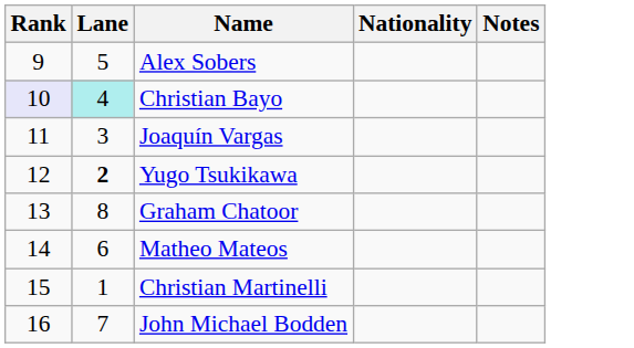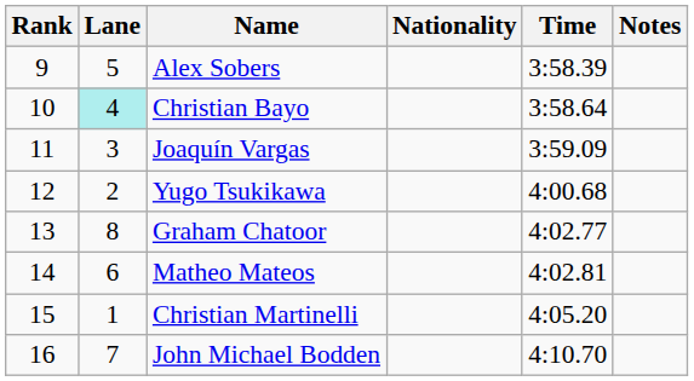 <table class="wikitable sortable" style="text-align:center">
 <tr>
 <th>Rank</th>
 <th>Lane</th>
 <th>Name</th>
 <th>Nationality</th>
+<th>Time</th>
 <th>Notes</th>
 </tr>
 <tr>
 <td>9</td>
 <td>5</td>
 <td align=left><a href='#'>Alex Sobers</a></td>
 <td align=left></td>
+<td>3:58.39</td>
 <td></td>
 </tr>
 <tr>
-<td style="background: lavender;">10</td>
+<td>10</td>
 <td style="background: paleturquoise;">4</td>
 <td align=left><a href='#'>Christian Bayo</a></td>
 <td align=left></td>
+<td>3:58.64</td>
 <td></td>
 </tr>
 <tr>
 <td>11</td>
 <td>3</td>
 <td align=left><a href='#'>Joaquín Vargas</a></td>
 <td align=left></td>
+<td>3:59.09</td>
 <td></td>
 </tr>
 <tr>
 <td>12</td>
-<td><strong>2</strong></td>
+<td>2</td>
 <td align=left><a href='#'>Yugo Tsukikawa</a></td>
 <td align=left></td>
+<td>4:00.68</td>
 <td></td>
 </tr>
 <tr>
 <td>13</td>
 <td>8</td>
 <td align=left><a href='#'>Graham Chatoor</a></td>
 <td align=left></td>
+<td>4:02.77</td>
 <td></td>
 </tr>
 <tr>
 <td>14</td>
 <td>6</td>
 <td align=left><a href='#'>Matheo Mateos</a></td>
 <td align=left></td>
+<td>4:02.81</td>
 <td></td>
 </tr>
 <tr>
 <td>15</td>
 <td>1</td>
 <td align=left><a href='#'>Christian Martinelli</a></td>
 <td align=left></td>
+<td>4:05.20</td>
 <td></td>
 </tr>
 <tr>
 <td>16</td>
 <td>7</td>
 <td align=left><a href='#'>John Michael Bodden</a></td>
 <td align=left></td>
+<td>4:10.70</td>
 <td></td>
 </tr>
 </table>
